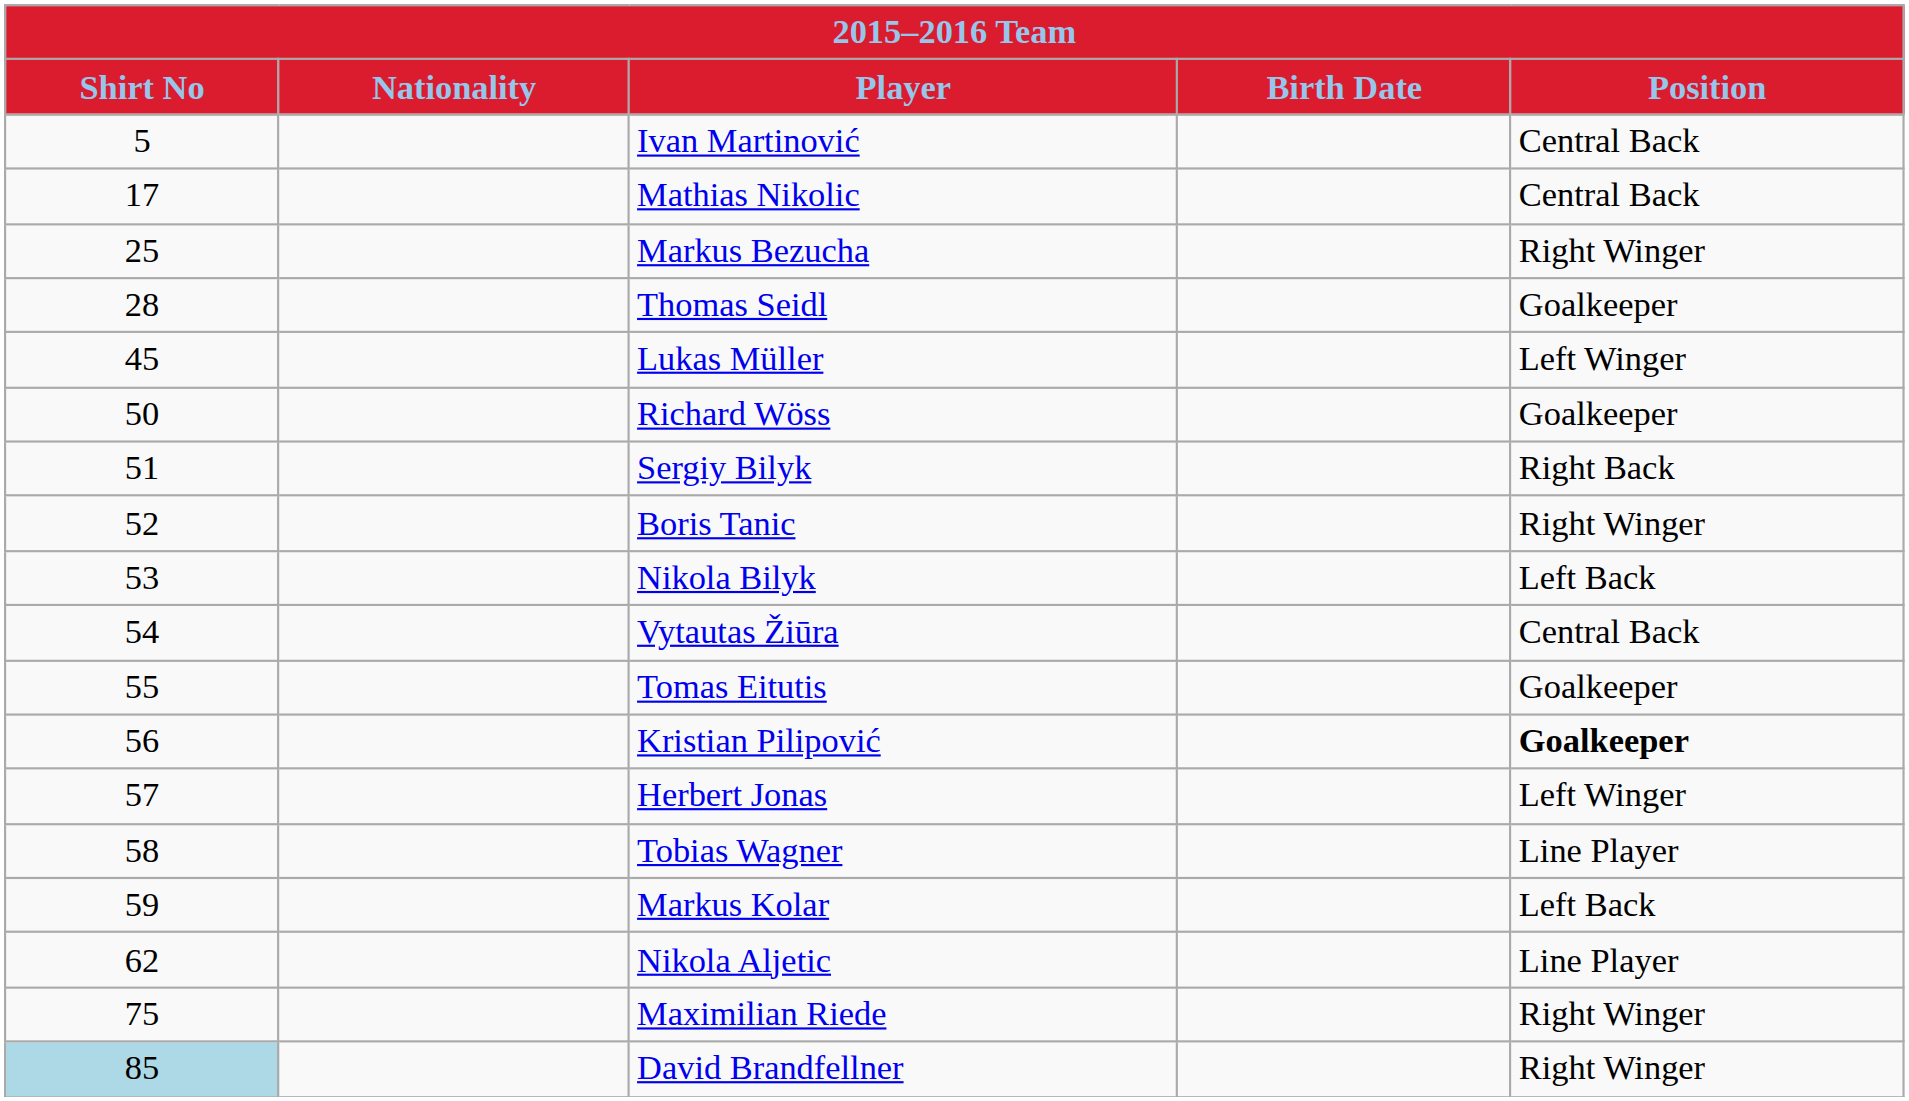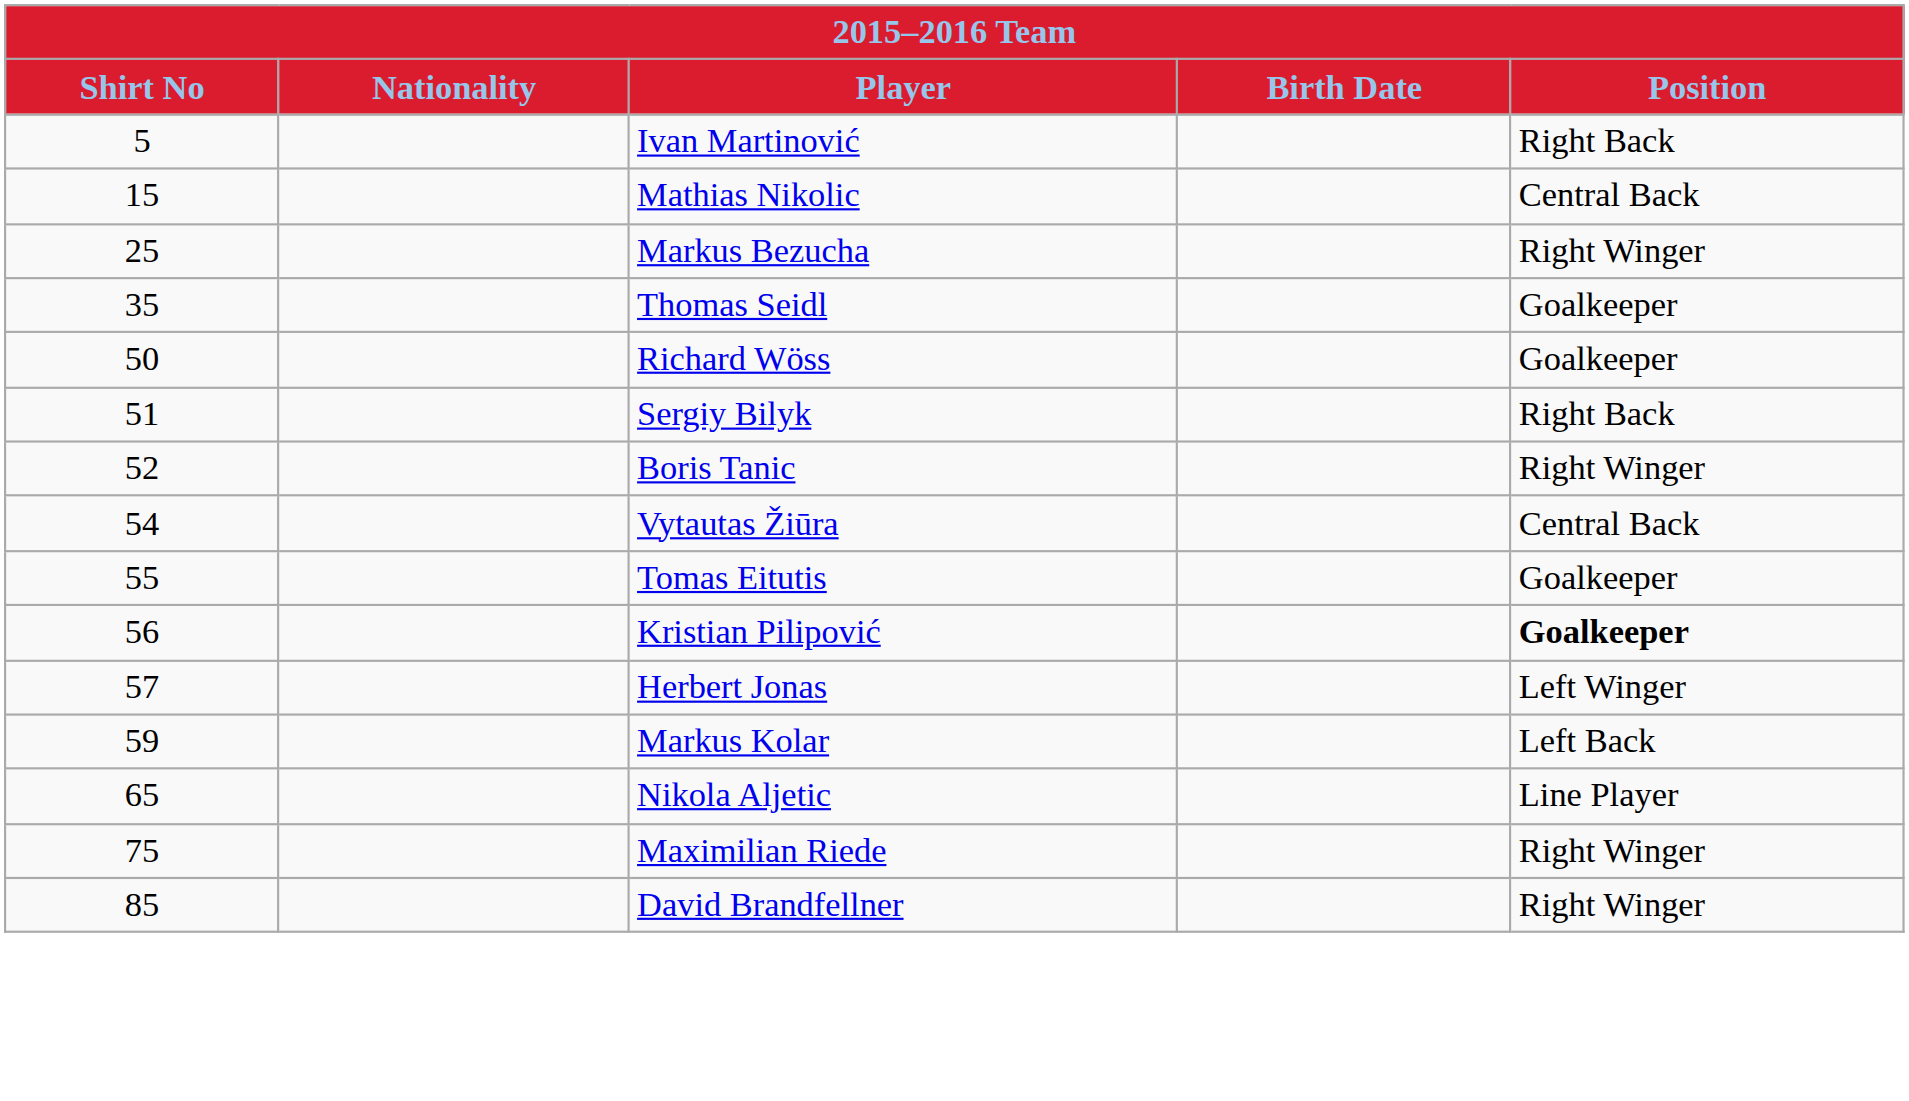 <table class="wikitable collapsible collapsed" style="width:100%">
 <tr>
 <th colspan=5 style="background-color:#DB1C2F;color:#96C6EA;text-align:center;"><strong>2015–2016 Team</strong></th>
 </tr>
 <tr>
 <th style="color:#96C6EA; background:#DB1C2F">Shirt No</th>
 <th style="color:#96C6EA; background:#DB1C2F">Nationality</th>
 <th style="color:#96C6EA; background:#DB1C2F">Player</th>
 <th style="color:#96C6EA; background:#DB1C2F">Birth Date</th>
 <th style="color:#96C6EA; background:#DB1C2F">Position</th>
 </tr>
 <tr>
 <td align=center>5</td>
 <td></td>
 <td><a href='#'>Ivan Martinović</a></td>
 <td></td>
-<td>Central Back</td>
+<td>Right Back</td>
 </tr>
 <tr>
-<td align=center>17</td>
+<td align=center>15</td>
 <td></td>
 <td><a href='#'>Mathias Nikolic</a></td>
 <td></td>
 <td>Central Back</td>
 </tr>
 <tr>
 <td align=center>25</td>
 <td></td>
 <td><a href='#'>Markus Bezucha</a></td>
 <td></td>
 <td>Right Winger</td>
 </tr>
 <tr>
-<td align=center>28</td>
+<td align=center>35</td>
 <td></td>
 <td><a href='#'>Thomas Seidl</a></td>
 <td></td>
 <td>Goalkeeper</td>
-</tr>
-<tr>
-<td align=center>45</td>
-<td></td>
-<td><a href='#'>Lukas Müller</a></td>
-<td></td>
-<td>Left Winger</td>
 </tr>
 <tr>
 <td align=center>50</td>
 <td></td>
 <td><a href='#'>Richard Wöss</a></td>
 <td></td>
 <td>Goalkeeper</td>
 </tr>
 <tr>
 <td align=center>51</td>
 <td></td>
 <td><a href='#'>Sergiy Bilyk</a></td>
 <td></td>
 <td>Right Back</td>
 </tr>
 <tr>
 <td align=center>52</td>
 <td></td>
 <td><a href='#'>Boris Tanic</a></td>
 <td></td>
 <td>Right Winger</td>
-</tr>
-<tr>
-<td align=center>53</td>
-<td></td>
-<td><a href='#'>Nikola Bilyk</a></td>
-<td></td>
-<td>Left Back</td>
 </tr>
 <tr>
 <td align=center>54</td>
 <td></td>
 <td><a href='#'>Vytautas Žiūra</a></td>
 <td></td>
 <td>Central Back</td>
 </tr>
 <tr>
 <td align=center>55</td>
 <td></td>
 <td><a href='#'>Tomas Eitutis</a></td>
 <td></td>
 <td>Goalkeeper</td>
 </tr>
 <tr>
 <td align=center>56</td>
 <td></td>
 <td><a href='#'>Kristian Pilipović</a></td>
 <td></td>
 <td><strong>Goalkeeper</strong></td>
 </tr>
 <tr>
 <td align=center>57</td>
 <td></td>
 <td><a href='#'>Herbert Jonas</a></td>
 <td></td>
 <td>Left Winger</td>
 </tr>
 <tr>
-<td align=center>58</td>
-<td></td>
-<td><a href='#'>Tobias Wagner</a></td>
-<td></td>
-<td>Line Player</td>
-</tr>
-<tr>
 <td align=center>59</td>
 <td></td>
 <td><a href='#'>Markus Kolar</a></td>
 <td></td>
 <td>Left Back</td>
 </tr>
 <tr>
-<td align=center>62</td>
+<td align=center>65</td>
 <td></td>
 <td><a href='#'>Nikola Aljetic</a></td>
 <td></td>
 <td>Line Player</td>
 </tr>
 <tr>
 <td align=center>75</td>
 <td></td>
 <td><a href='#'>Maximilian Riede</a></td>
 <td></td>
 <td>Right Winger</td>
 </tr>
 <tr>
-<td align=center style="background: lightblue;">85</td>
+<td align=center>85</td>
 <td></td>
 <td><a href='#'>David Brandfellner</a></td>
 <td></td>
 <td>Right Winger</td>
 </tr>
 </table>
